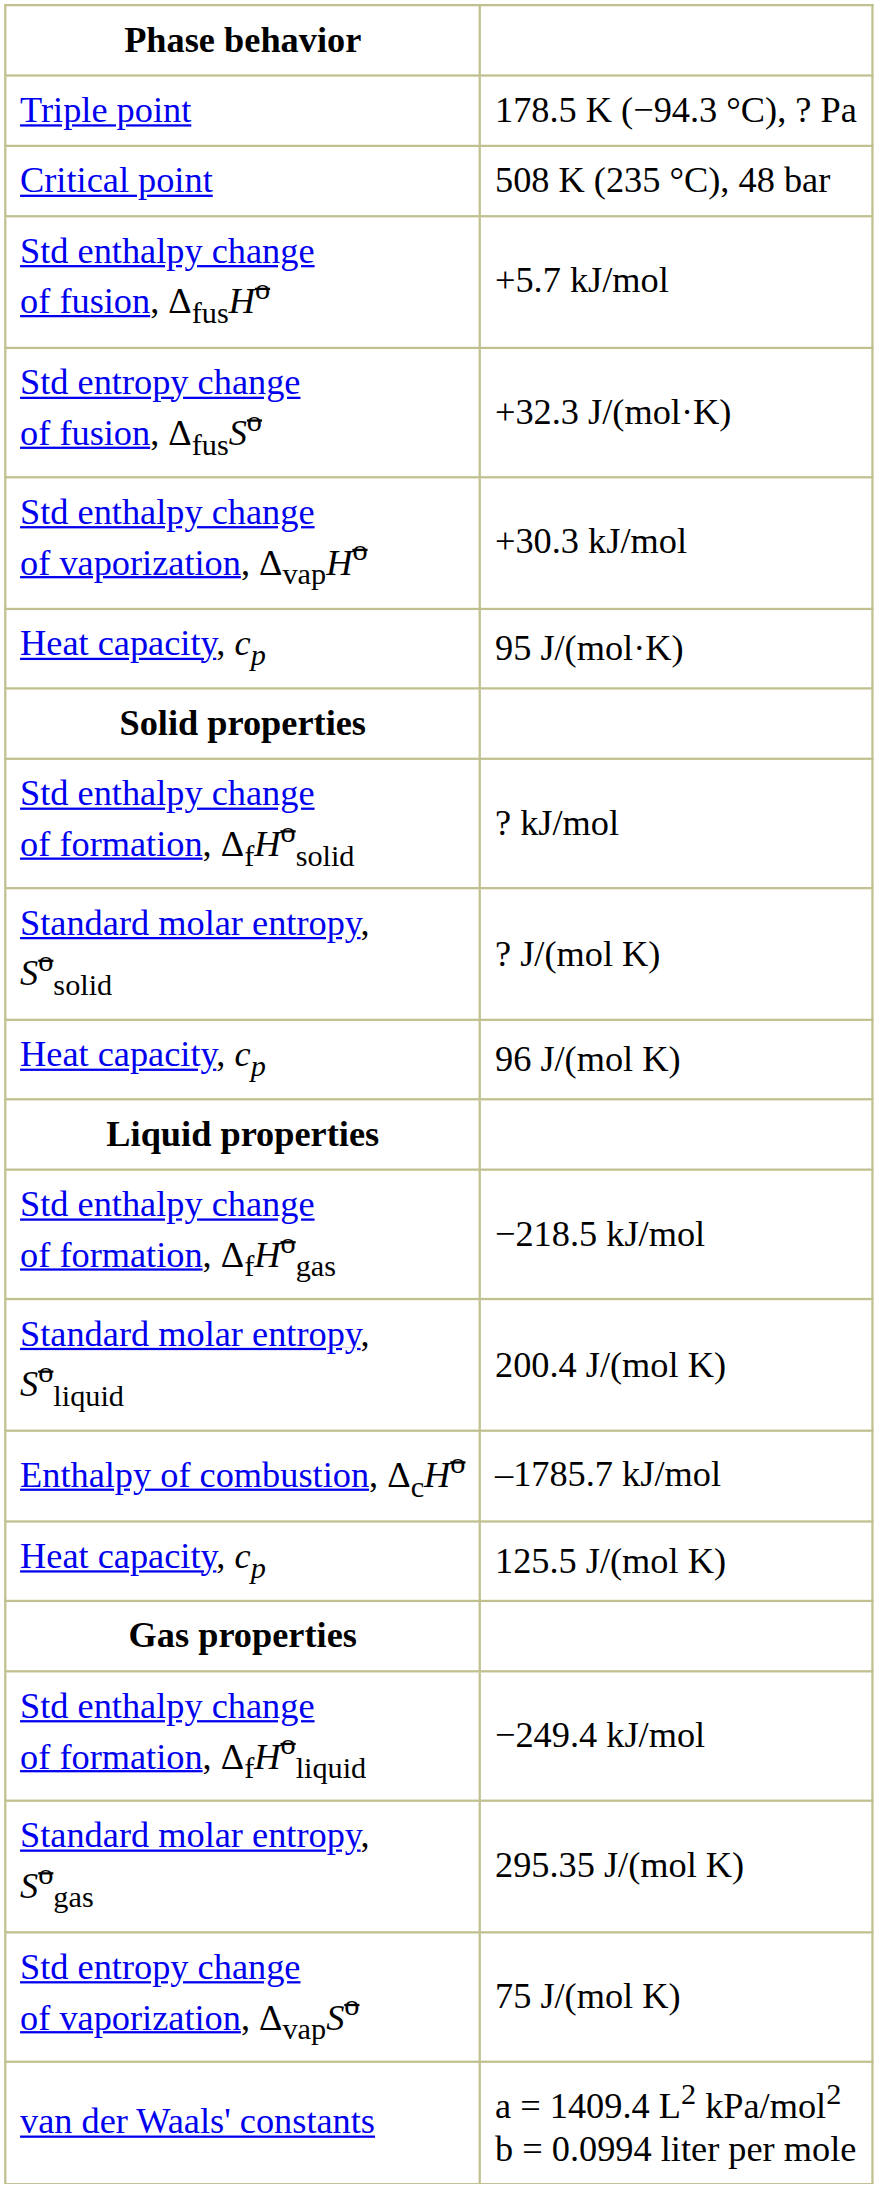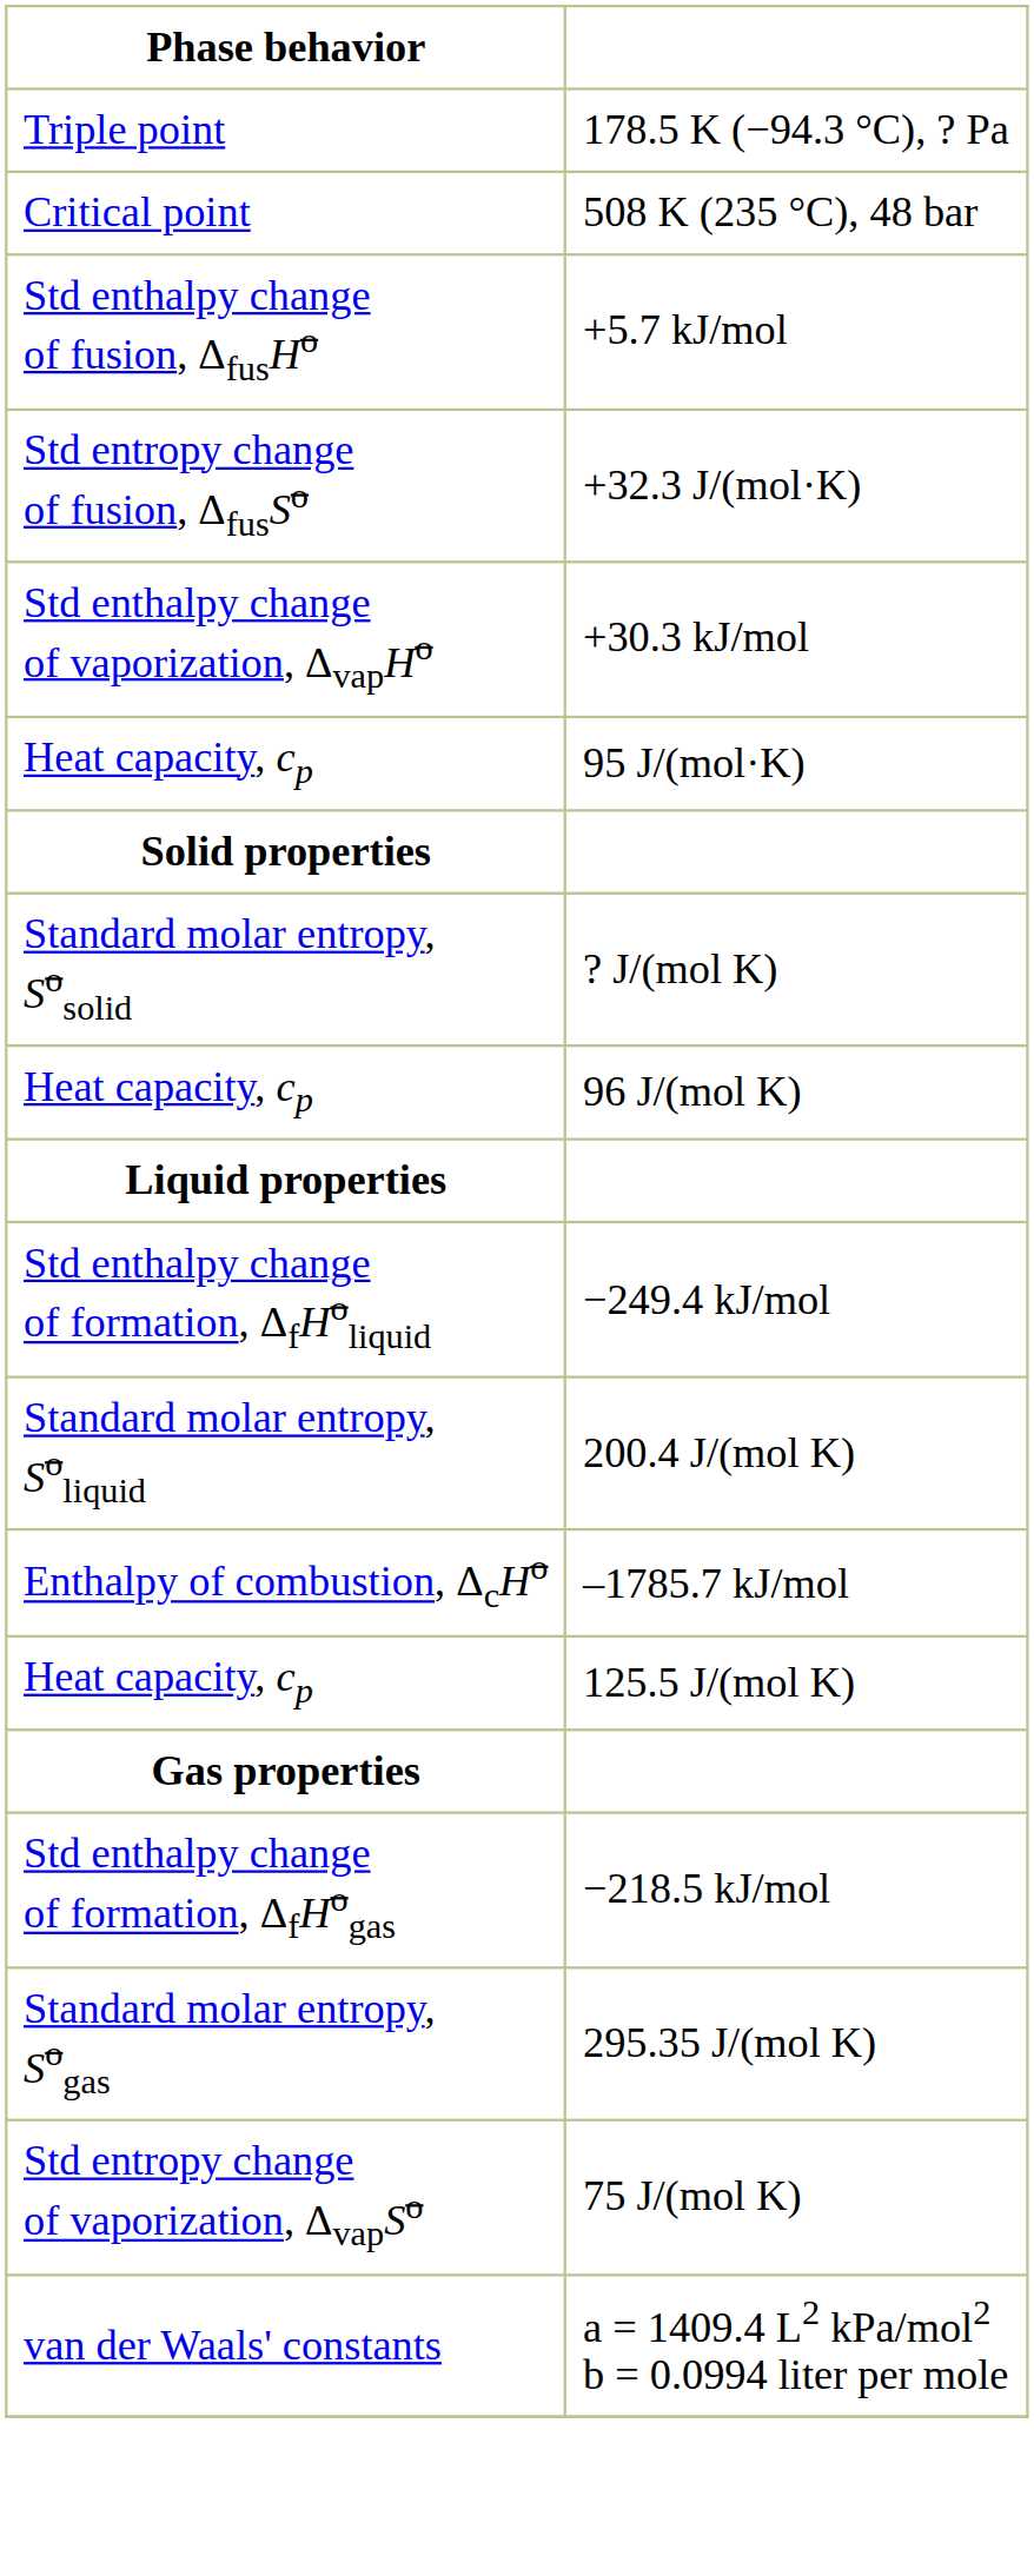 <table border="1" cellspacing="0" cellpadding="6" style="margin: 0 0 0 0.5em; background: #FFFFFF; border-collapse: collapse; border-color: #C0C090;">
 <tr>
 <th>Phase behavior</th>
 </tr>
 <tr>
 <td><a href='#'>Triple point</a></td>
 <td>178.5 K (−94.3 °C), ? Pa</td>
 </tr>
 <tr>
 <td><a href='#'>Critical point</a></td>
 <td>508 K (235 °C), 48 bar</td>
 </tr>
 <tr>
 <td><a href='#'>Std enthalpy change<br>of fusion</a>, Δ<sub>fus</sub><em>H</em><sup><s>o</s></sup></td>
 <td>+5.7 kJ/mol</td>
 </tr>
 <tr>
 <td><a href='#'>Std entropy change<br>of fusion</a>, Δ<sub>fus</sub><em>S</em><sup><s>o</s></sup></td>
 <td>+32.3 J/(mol·K)</td>
 </tr>
 <tr>
 <td><a href='#'>Std enthalpy change<br>of vaporization</a>, Δ<sub>vap</sub><em>H</em><sup><s>o</s></sup></td>
 <td>+30.3 kJ/mol</td>
 </tr>
 <tr>
 <td><a href='#'>Heat capacity</a>, <em>c<sub>p</sub></em></td>
 <td>95 J/(mol·K)</td>
 </tr>
 <tr>
 <th>Solid properties</th>
 </tr>
 <tr>
-<td><a href='#'>Std enthalpy change<br>of formation</a>, Δ<sub>f</sub><em>H</em><sup><s>o</s></sup><sub>solid</sub></td>
-<td>? kJ/mol</td>
-</tr>
-<tr>
 <td><a href='#'>Standard molar entropy</a>,<br><em>S</em><sup><s>o</s></sup><sub>solid</sub></td>
 <td>? J/(mol K)</td>
 </tr>
 <tr>
 <td><a href='#'>Heat capacity</a>, <em>c<sub>p</sub></em> </td>
 <td>96 J/(mol K)</td>
 </tr>
 <tr>
 <th>Liquid properties</th>
 </tr>
 <tr>
-<td><a href='#'>Std enthalpy change<br>of formation</a>, Δ<sub>f</sub><em>H</em><sup><s>o</s></sup><sub>gas</sub></td>
-<td>−218.5 kJ/mol</td>
+<td><a href='#'>Std enthalpy change<br>of formation</a>, Δ<sub>f</sub><em>H</em><sup><s>o</s></sup><sub>liquid</sub></td>
+<td>−249.4 kJ/mol</td>
 </tr>
 <tr>
 <td><a href='#'>Standard molar entropy</a>,<br><em>S</em><sup><s>o</s></sup><sub>liquid</sub></td>
 <td>200.4 J/(mol K)</td>
 </tr>
 <tr>
 <td><a href='#'>Enthalpy of combustion</a>, Δ<sub>c</sub><em>H</em><sup><s>o</s></sup></td>
 <td>–1785.7 kJ/mol</td>
 </tr>
 <tr>
 <td><a href='#'>Heat capacity</a>, <em>c<sub>p</sub></em></td>
 <td>125.5 J/(mol K)</td>
 </tr>
 <tr>
 <th>Gas properties</th>
 </tr>
 <tr>
-<td><a href='#'>Std enthalpy change<br>of formation</a>, Δ<sub>f</sub><em>H</em><sup><s>o</s></sup><sub>liquid</sub></td>
-<td>−249.4 kJ/mol</td>
+<td><a href='#'>Std enthalpy change<br>of formation</a>, Δ<sub>f</sub><em>H</em><sup><s>o</s></sup><sub>gas</sub></td>
+<td>−218.5 kJ/mol</td>
 </tr>
 <tr>
 <td><a href='#'>Standard molar entropy</a>,<br><em>S</em><sup><s>o</s></sup><sub>gas</sub></td>
 <td>295.35 J/(mol K)</td>
 </tr>
 <tr>
 <td><a href='#'>Std entropy change<br>of vaporization</a>, Δ<sub>vap</sub><em>S</em><sup><s>o</s></sup></td>
 <td>75 J/(mol K)</td>
 </tr>
 <tr>
 <td><a href='#'>van der Waals' constants</a></td>
 <td>a = 1409.4 L<sup>2</sup> kPa/mol<sup>2</sup><br> b = 0.0994 liter per mole</td>
 </tr>
 <tr>
 </tr>
 </table>
